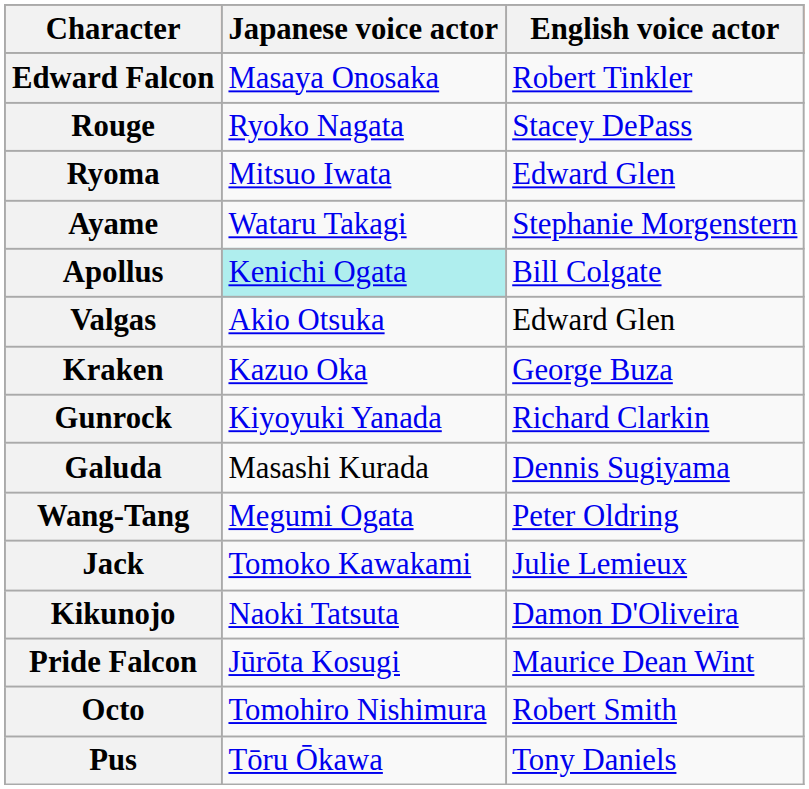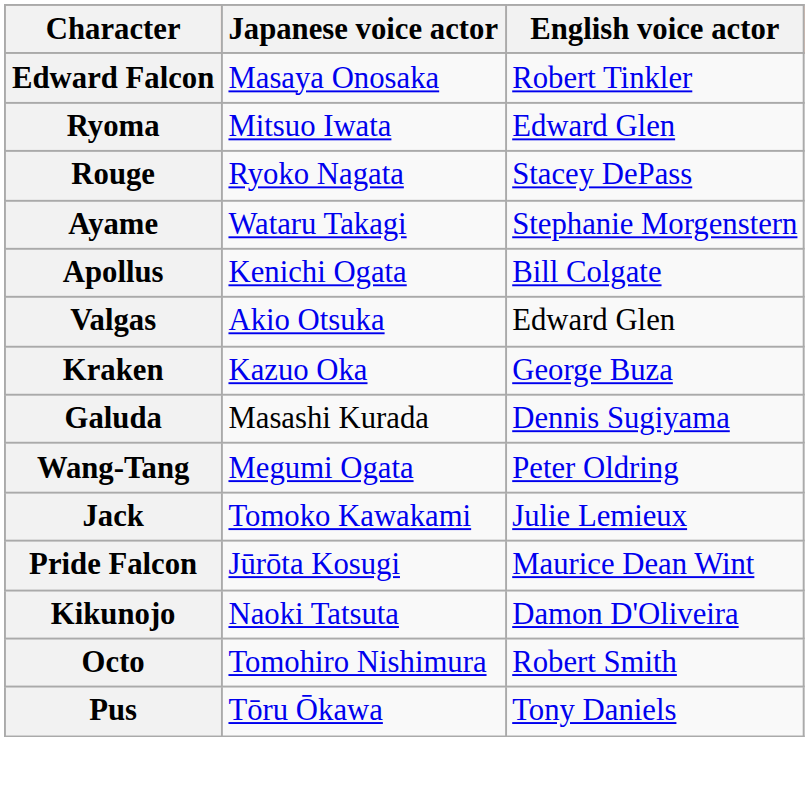 <table border="1" style="border-collapse: collapse;" class="wikitable plainrowheaders">
 <tr style="background-color: rgb(255,85,0);">
 <th>Character</th>
 <th>Japanese voice actor</th>
 <th>English voice actor</th>
 </tr>
 <tr>
 <th scope="row">Edward Falcon</th>
 <td><a href='#'>Masaya Onosaka</a></td>
 <td><a href='#'>Robert Tinkler</a></td>
 </tr>
 <tr>
+<th scope="row">Ryoma</th>
+<td><a href='#'>Mitsuo Iwata</a></td>
+<td><a href='#'>Edward Glen</a></td>
+</tr>
+<tr>
 <th scope="row">Rouge</th>
 <td><a href='#'>Ryoko Nagata</a></td>
 <td><a href='#'>Stacey DePass</a></td>
-</tr>
-<tr>
-<th scope="row">Ryoma</th>
-<td><a href='#'>Mitsuo Iwata</a></td>
-<td><a href='#'>Edward Glen</a></td>
 </tr>
 <tr>
 <th scope="row">Ayame</th>
 <td><a href='#'>Wataru Takagi</a></td>
 <td><a href='#'>Stephanie Morgenstern</a></td>
 </tr>
 <tr>
 <th scope="row">Apollus</th>
-<td style="background: paleturquoise;"><a href='#'>Kenichi Ogata</a></td>
+<td><a href='#'>Kenichi Ogata</a></td>
 <td><a href='#'>Bill Colgate</a></td>
 </tr>
 <tr>
 <th scope="row">Valgas</th>
 <td><a href='#'>Akio Otsuka</a></td>
 <td>Edward Glen</td>
 </tr>
 <tr>
 <th scope="row">Kraken</th>
 <td><a href='#'>Kazuo Oka</a></td>
 <td><a href='#'>George Buza</a></td>
-</tr>
-<tr>
-<th scope="row">Gunrock</th>
-<td><a href='#'>Kiyoyuki Yanada</a></td>
-<td><a href='#'>Richard Clarkin</a></td>
 </tr>
 <tr>
 <th scope="row">Galuda</th>
 <td>Masashi Kurada</td>
 <td><a href='#'>Dennis Sugiyama</a></td>
 </tr>
 <tr>
 <th scope="row">Wang-Tang</th>
 <td><a href='#'>Megumi Ogata</a></td>
 <td><a href='#'>Peter Oldring</a></td>
 </tr>
 <tr>
 <th scope="row">Jack</th>
 <td><a href='#'>Tomoko Kawakami</a></td>
 <td><a href='#'>Julie Lemieux</a></td>
 </tr>
 <tr>
+<th scope="row">Pride Falcon</th>
+<td><a href='#'>Jūrōta Kosugi</a></td>
+<td><a href='#'>Maurice Dean Wint</a></td>
+</tr>
+<tr>
 <th scope="row">Kikunojo</th>
 <td><a href='#'>Naoki Tatsuta</a></td>
 <td><a href='#'>Damon D'Oliveira</a></td>
-</tr>
-<tr>
-<th scope="row">Pride Falcon</th>
-<td><a href='#'>Jūrōta Kosugi</a></td>
-<td><a href='#'>Maurice Dean Wint</a></td>
 </tr>
 <tr>
 <th scope="row">Octo</th>
 <td><a href='#'>Tomohiro Nishimura</a></td>
 <td><a href='#'>Robert Smith</a></td>
 </tr>
 <tr>
 <th scope="row">Pus</th>
 <td><a href='#'>Tōru Ōkawa</a></td>
 <td><a href='#'>Tony Daniels</a></td>
 </tr>
 </table>
